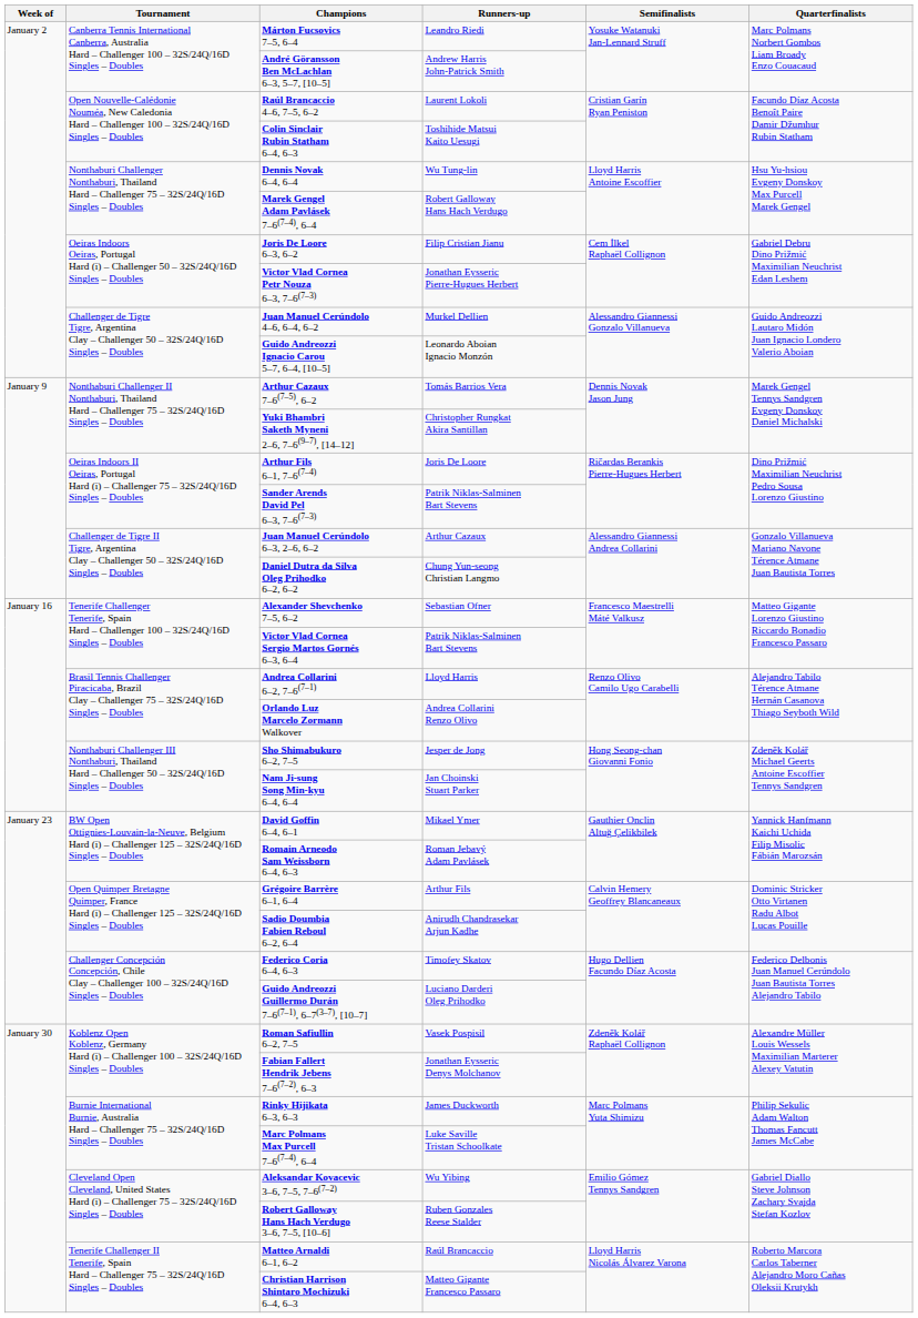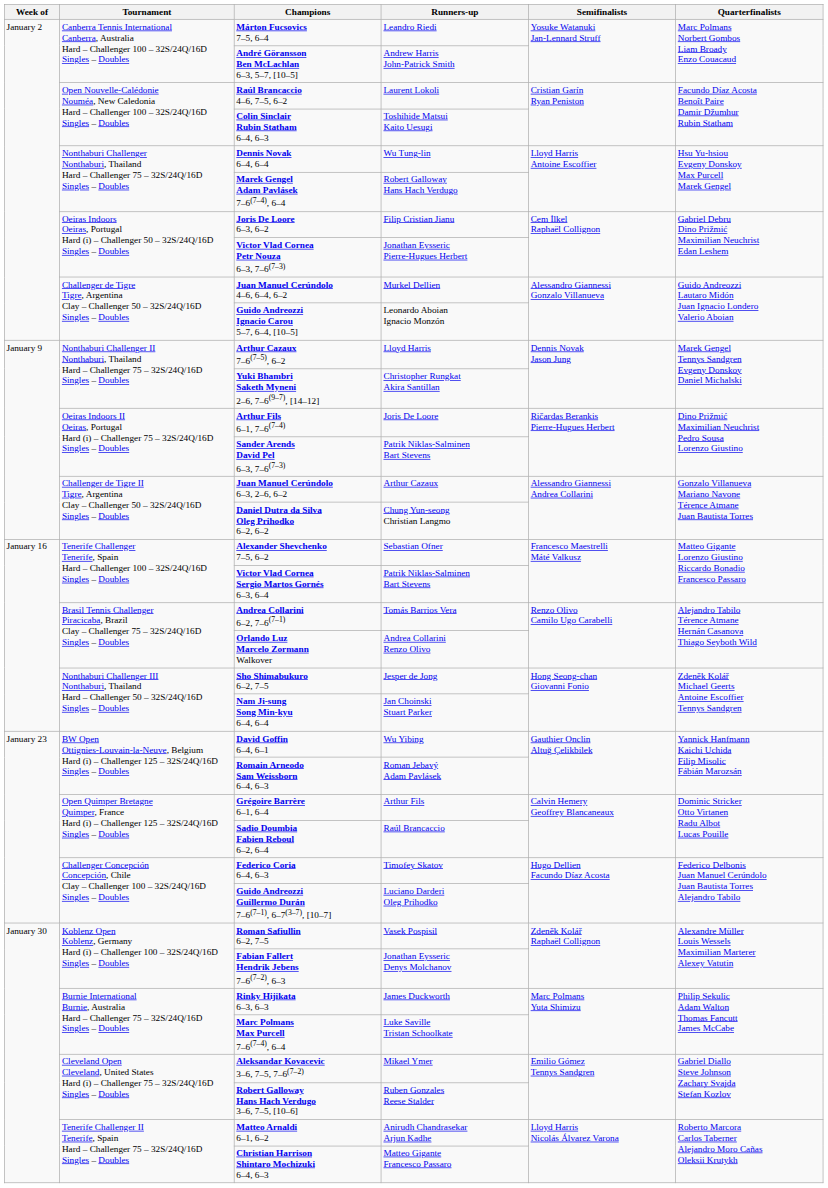 <table class="wikitable" style="font-size:85%;">
 <tr>
 <th width="75">Week of</th>
 <th width="250">Tournament</th>
 <th width="210">Champions</th>
 <th width="210">Runners-up</th>
 <th width="210">Semifinalists</th>
 <th width="210">Quarterfinalists</th>
 </tr>
 <tr style="vertical-align:top">
 <td rowspan=10>January 2</td>
 <td rowspan=2><a href='#'>Canberra Tennis International</a><br><a href='#'>Canberra</a>, Australia <br> Hard – Challenger 100 – 32S/24Q/16D<br><a href='#'>Singles</a> – <a href='#'>Doubles</a></td>
 <td> <strong><a href='#'>Márton Fucsovics</a></strong><br>7–5, 6–4</td>
 <td> <a href='#'>Leandro Riedi</a></td>
 <td rowspan=2> <a href='#'>Yosuke Watanuki</a> <br>  <a href='#'>Jan-Lennard Struff</a></td>
 <td rowspan=2> <a href='#'>Marc Polmans</a> <br> <a href='#'>Norbert Gombos</a> <br> <a href='#'>Liam Broady</a> <br>  <a href='#'>Enzo Couacaud</a></td>
 </tr>
 <tr style="vertical-align:top">
 <td> <strong><a href='#'>André Göransson</a></strong><br> <strong><a href='#'>Ben McLachlan</a></strong><br>6–3, 5–7, [10–5]</td>
 <td> <a href='#'>Andrew Harris</a><br> <a href='#'>John-Patrick Smith</a></td>
 </tr>
 <tr style="vertical-align:top">
 <td rowspan=2><a href='#'>Open Nouvelle-Calédonie</a><br><a href='#'>Nouméa</a>, New Caledonia <br> Hard – Challenger 100 – 32S/24Q/16D<br><a href='#'>Singles</a> – <a href='#'>Doubles</a></td>
 <td> <strong><a href='#'>Raúl Brancaccio</a></strong><br>4–6, 7–5, 6–2</td>
 <td> <a href='#'>Laurent Lokoli</a></td>
 <td rowspan=2> <a href='#'>Cristian Garín</a> <br>  <a href='#'>Ryan Peniston</a></td>
 <td rowspan=2> <a href='#'>Facundo Díaz Acosta</a> <br> <a href='#'>Benoît Paire</a> <br> <a href='#'>Damir Džumhur</a> <br>  <a href='#'>Rubin Statham</a></td>
 </tr>
 <tr style="vertical-align:top">
 <td> <strong><a href='#'>Colin Sinclair</a></strong><br> <strong><a href='#'>Rubin Statham</a></strong><br>6–4, 6–3</td>
 <td> <a href='#'>Toshihide Matsui</a><br> <a href='#'>Kaito Uesugi</a></td>
 </tr>
 <tr style="vertical-align:top">
 <td rowspan=2><a href='#'>Nonthaburi Challenger</a><br><a href='#'>Nonthaburi</a>, Thailand <br> Hard – Challenger 75 – 32S/24Q/16D<br><a href='#'>Singles</a> – <a href='#'>Doubles</a></td>
 <td> <strong><a href='#'>Dennis Novak</a></strong><br>6–4, 6–4</td>
 <td> <a href='#'>Wu Tung-lin</a></td>
 <td rowspan=2> <a href='#'>Lloyd Harris</a> <br>  <a href='#'>Antoine Escoffier</a></td>
 <td rowspan=2> <a href='#'>Hsu Yu-hsiou</a> <br><a href='#'>Evgeny Donskoy</a> <br> <a href='#'>Max Purcell</a> <br>  <a href='#'>Marek Gengel</a></td>
 </tr>
 <tr style="vertical-align:top">
 <td> <strong><a href='#'>Marek Gengel</a></strong><br> <strong><a href='#'>Adam Pavlásek</a></strong><br>7–6<sup>(7–4)</sup>, 6–4</td>
 <td> <a href='#'>Robert Galloway</a><br> <a href='#'>Hans Hach Verdugo</a></td>
 </tr>
 <tr style="vertical-align:top">
 <td rowspan=2><a href='#'>Oeiras Indoors</a><br><a href='#'>Oeiras</a>, Portugal <br> Hard (i) – Challenger 50 – 32S/24Q/16D<br><a href='#'>Singles</a> – <a href='#'>Doubles</a></td>
 <td> <strong><a href='#'>Joris De Loore</a></strong><br>6–3, 6–2</td>
 <td> <a href='#'>Filip Cristian Jianu</a></td>
 <td rowspan=2> <a href='#'>Cem İlkel</a> <br>  <a href='#'>Raphaël Collignon</a></td>
 <td rowspan=2> <a href='#'>Gabriel Debru</a> <br> <a href='#'>Dino Prižmić</a> <br> <a href='#'>Maximilian Neuchrist</a> <br>  <a href='#'>Edan Leshem</a></td>
 </tr>
 <tr style="vertical-align:top">
 <td> <strong><a href='#'>Victor Vlad Cornea</a></strong><br> <strong><a href='#'>Petr Nouza</a></strong><br>6–3, 7–6<sup>(7–3)</sup></td>
 <td> <a href='#'>Jonathan Eysseric</a><br> <a href='#'>Pierre-Hugues Herbert</a></td>
 </tr>
 <tr style="vertical-align:top">
 <td rowspan=2><a href='#'>Challenger de Tigre</a><br><a href='#'>Tigre</a>, Argentina <br> Clay – Challenger 50 – 32S/24Q/16D<br><a href='#'>Singles</a> – <a href='#'>Doubles</a></td>
 <td> <strong><a href='#'>Juan Manuel Cerúndolo</a></strong><br>4–6, 6–4, 6–2</td>
 <td> <a href='#'>Murkel Dellien</a></td>
 <td rowspan=2> <a href='#'>Alessandro Giannessi</a> <br>  <a href='#'>Gonzalo Villanueva</a></td>
 <td rowspan=2> <a href='#'>Guido Andreozzi</a> <br> <a href='#'>Lautaro Midón</a> <br> <a href='#'>Juan Ignacio Londero</a> <br>  <a href='#'>Valerio Aboian</a></td>
 </tr>
 <tr style="vertical-align:top">
 <td> <strong><a href='#'>Guido Andreozzi</a></strong><br> <strong><a href='#'>Ignacio Carou</a></strong><br>5–7, 6–4, [10–5]</td>
 <td> Leonardo Aboian<br> Ignacio Monzón</td>
 </tr>
 <tr style="vertical-align:top">
 <td rowspan=6>January 9</td>
 <td rowspan=2><a href='#'>Nonthaburi Challenger II</a><br><a href='#'>Nonthaburi</a>, Thailand <br> Hard – Challenger 75 – 32S/24Q/16D<br><a href='#'>Singles</a> – <a href='#'>Doubles</a></td>
 <td> <strong><a href='#'>Arthur Cazaux</a></strong><br>7–6<sup>(7–5)</sup>, 6–2</td>
-<td> <a href='#'>Tomás Barrios Vera</a></td>
+<td> <a href='#'>Lloyd Harris</a></td>
 <td rowspan=2> <a href='#'>Dennis Novak</a> <br>  <a href='#'>Jason Jung</a></td>
 <td rowspan=2> <a href='#'>Marek Gengel</a> <br> <a href='#'>Tennys Sandgren</a> <br><a href='#'>Evgeny Donskoy</a> <br>  <a href='#'>Daniel Michalski</a></td>
 </tr>
 <tr style="vertical-align:top">
 <td> <strong><a href='#'>Yuki Bhambri</a></strong><br> <strong><a href='#'>Saketh Myneni</a></strong><br>2–6, 7–6<sup>(9–7)</sup>, [14–12]</td>
 <td> <a href='#'>Christopher Rungkat</a><br> <a href='#'>Akira Santillan</a></td>
 </tr>
 <tr style="vertical-align:top">
 <td rowspan=2><a href='#'>Oeiras Indoors II</a><br><a href='#'>Oeiras</a>, Portugal <br> Hard (i) – Challenger 75 – 32S/24Q/16D<br><a href='#'>Singles</a> – <a href='#'>Doubles</a></td>
 <td> <strong><a href='#'>Arthur Fils</a></strong><br>6–1, 7–6<sup>(7–4)</sup></td>
 <td> <a href='#'>Joris De Loore</a></td>
 <td rowspan=2> <a href='#'>Ričardas Berankis</a> <br>  <a href='#'>Pierre-Hugues Herbert</a></td>
 <td rowspan=2> <a href='#'>Dino Prižmić</a> <br> <a href='#'>Maximilian Neuchrist</a> <br> <a href='#'>Pedro Sousa</a> <br>  <a href='#'>Lorenzo Giustino</a></td>
 </tr>
 <tr style="vertical-align:top">
 <td> <strong><a href='#'>Sander Arends</a></strong><br> <strong><a href='#'>David Pel</a></strong><br>6–3, 7–6<sup>(7–3)</sup></td>
 <td> <a href='#'>Patrik Niklas-Salminen</a><br> <a href='#'>Bart Stevens</a></td>
 </tr>
 <tr style="vertical-align:top">
 <td rowspan=2><a href='#'>Challenger de Tigre II</a><br><a href='#'>Tigre</a>, Argentina <br> Clay – Challenger 50 – 32S/24Q/16D<br><a href='#'>Singles</a> – <a href='#'>Doubles</a></td>
 <td> <strong><a href='#'>Juan Manuel Cerúndolo</a></strong><br>6–3, 2–6, 6–2</td>
 <td> <a href='#'>Arthur Cazaux</a></td>
 <td rowspan=2> <a href='#'>Alessandro Giannessi</a> <br>  <a href='#'>Andrea Collarini</a></td>
 <td rowspan=2> <a href='#'>Gonzalo Villanueva</a> <br> <a href='#'>Mariano Navone</a> <br> <a href='#'>Térence Atmane</a> <br>  <a href='#'>Juan Bautista Torres</a></td>
 </tr>
 <tr style="vertical-align:top">
 <td> <strong><a href='#'>Daniel Dutra da Silva</a></strong><br> <strong><a href='#'>Oleg Prihodko</a></strong><br>6–2, 6–2</td>
 <td> <a href='#'>Chung Yun-seong</a><br> Christian Langmo</td>
 </tr>
 <tr style="vertical-align:top">
 <td rowspan=6>January 16</td>
 <td rowspan=2><a href='#'>Tenerife Challenger</a><br><a href='#'>Tenerife</a>, Spain <br> Hard – Challenger 100 – 32S/24Q/16D<br><a href='#'>Singles</a> – <a href='#'>Doubles</a></td>
 <td><strong><a href='#'>Alexander Shevchenko</a></strong><br>7–5, 6–2</td>
 <td> <a href='#'>Sebastian Ofner</a></td>
 <td rowspan=2> <a href='#'>Francesco Maestrelli</a> <br>  <a href='#'>Máté Valkusz</a></td>
 <td rowspan=2> <a href='#'>Matteo Gigante</a> <br> <a href='#'>Lorenzo Giustino</a> <br> <a href='#'>Riccardo Bonadio</a> <br>  <a href='#'>Francesco Passaro</a></td>
 </tr>
 <tr style="vertical-align:top">
 <td> <strong><a href='#'>Victor Vlad Cornea</a></strong><br> <strong><a href='#'>Sergio Martos Gornés</a></strong><br>6–3, 6–4</td>
 <td> <a href='#'>Patrik Niklas-Salminen</a><br> <a href='#'>Bart Stevens</a></td>
 </tr>
 <tr style="vertical-align:top">
 <td rowspan=2><a href='#'>Brasil Tennis Challenger</a><br><a href='#'>Piracicaba</a>, Brazil <br> Clay – Challenger 75 – 32S/24Q/16D<br><a href='#'>Singles</a> – <a href='#'>Doubles</a></td>
 <td> <strong><a href='#'>Andrea Collarini</a></strong><br>6–2, 7–6<sup>(7–1)</sup></td>
-<td> <a href='#'>Lloyd Harris</a></td>
+<td> <a href='#'>Tomás Barrios Vera</a></td>
 <td rowspan=2> <a href='#'>Renzo Olivo</a> <br>  <a href='#'>Camilo Ugo Carabelli</a></td>
 <td rowspan=2> <a href='#'>Alejandro Tabilo</a> <br> <a href='#'>Térence Atmane</a> <br> <a href='#'>Hernán Casanova</a> <br>  <a href='#'>Thiago Seyboth Wild</a></td>
 </tr>
 <tr style="vertical-align:top">
 <td> <strong><a href='#'>Orlando Luz</a></strong><br> <strong><a href='#'>Marcelo Zormann</a></strong><br>Walkover</td>
 <td> <a href='#'>Andrea Collarini</a><br> <a href='#'>Renzo Olivo</a></td>
 </tr>
 <tr style="vertical-align:top">
 <td rowspan=2><a href='#'>Nonthaburi Challenger III</a><br><a href='#'>Nonthaburi</a>, Thailand <br> Hard – Challenger 50 – 32S/24Q/16D<br><a href='#'>Singles</a> – <a href='#'>Doubles</a></td>
 <td> <strong><a href='#'>Sho Shimabukuro</a></strong><br>6–2, 7–5</td>
 <td> <a href='#'>Jesper de Jong</a></td>
 <td rowspan=2> <a href='#'>Hong Seong-chan</a> <br>  <a href='#'>Giovanni Fonio</a></td>
 <td rowspan=2> <a href='#'>Zdeněk Kolář</a> <br> <a href='#'>Michael Geerts</a> <br> <a href='#'>Antoine Escoffier</a> <br>  <a href='#'>Tennys Sandgren</a></td>
 </tr>
 <tr style="vertical-align:top">
 <td> <strong><a href='#'>Nam Ji-sung</a></strong><br> <strong><a href='#'>Song Min-kyu</a></strong><br>6–4, 6–4</td>
 <td> <a href='#'>Jan Choinski</a><br> <a href='#'>Stuart Parker</a></td>
 </tr>
 <tr style="vertical-align:top">
 <td rowspan=6>January 23</td>
 <td rowspan=2><a href='#'>BW Open</a><br><a href='#'>Ottignies-Louvain-la-Neuve</a>, Belgium <br> Hard (i) – Challenger 125 – 32S/24Q/16D<br><a href='#'>Singles</a> – <a href='#'>Doubles</a></td>
 <td> <strong><a href='#'>David Goffin</a></strong><br>6–4, 6–1</td>
-<td> <a href='#'>Mikael Ymer</a></td>
+<td> <a href='#'>Wu Yibing</a></td>
 <td rowspan=2> <a href='#'>Gauthier Onclin</a> <br>  <a href='#'>Altuğ Çelikbilek</a></td>
 <td rowspan=2> <a href='#'>Yannick Hanfmann</a> <br> <a href='#'>Kaichi Uchida</a> <br> <a href='#'>Filip Misolic</a> <br>  <a href='#'>Fábián Marozsán</a></td>
 </tr>
 <tr style="vertical-align:top">
 <td> <strong><a href='#'>Romain Arneodo</a></strong><br> <strong><a href='#'>Sam Weissborn</a></strong><br>6–4, 6–3</td>
 <td> <a href='#'>Roman Jebavý</a><br> <a href='#'>Adam Pavlásek</a></td>
 </tr>
 <tr style="vertical-align:top">
 <td rowspan=2><a href='#'>Open Quimper Bretagne</a><br><a href='#'>Quimper</a>, France <br> Hard (i) – Challenger 125 – 32S/24Q/16D<br><a href='#'>Singles</a> – <a href='#'>Doubles</a></td>
 <td> <strong><a href='#'>Grégoire Barrère</a></strong><br>6–1, 6–4</td>
 <td> <a href='#'>Arthur Fils</a></td>
 <td rowspan=2> <a href='#'>Calvin Hemery</a> <br>  <a href='#'>Geoffrey Blancaneaux</a></td>
 <td rowspan=2> <a href='#'>Dominic Stricker</a> <br> <a href='#'>Otto Virtanen</a> <br> <a href='#'>Radu Albot</a> <br>  <a href='#'>Lucas Pouille</a></td>
 </tr>
 <tr style="vertical-align:top">
 <td> <strong><a href='#'>Sadio Doumbia</a></strong><br> <strong><a href='#'>Fabien Reboul</a></strong><br>6–2, 6–4</td>
-<td> <a href='#'>Anirudh Chandrasekar</a><br> <a href='#'>Arjun Kadhe</a></td>
+<td> <a href='#'>Raúl Brancaccio</a></td>
 </tr>
 <tr style="vertical-align:top">
 <td rowspan=2><a href='#'>Challenger Concepción</a><br><a href='#'>Concepción</a>, Chile <br> Clay – Challenger 100 – 32S/24Q/16D<br><a href='#'>Singles</a> – <a href='#'>Doubles</a></td>
 <td> <strong><a href='#'>Federico Coria</a></strong><br>6–4, 6–3</td>
 <td> <a href='#'>Timofey Skatov</a></td>
 <td rowspan=2> <a href='#'>Hugo Dellien</a> <br>  <a href='#'>Facundo Díaz Acosta</a></td>
 <td rowspan=2> <a href='#'>Federico Delbonis</a> <br> <a href='#'>Juan Manuel Cerúndolo</a> <br> <a href='#'>Juan Bautista Torres</a> <br>  <a href='#'>Alejandro Tabilo</a></td>
 </tr>
 <tr style="vertical-align:top">
 <td> <strong><a href='#'>Guido Andreozzi</a></strong><br> <strong><a href='#'>Guillermo Durán</a></strong><br>7–6<sup>(7–1)</sup>, 6–7<sup>(3–7)</sup>, [10–7]</td>
 <td> <a href='#'>Luciano Darderi</a><br> <a href='#'>Oleg Prihodko</a></td>
 </tr>
 <tr style="vertical-align:top">
 <td rowspan=8>January 30</td>
 <td rowspan=2><a href='#'>Koblenz Open</a><br><a href='#'>Koblenz</a>,  Germany <br> Hard (i) – Challenger 100 – 32S/24Q/16D<br><a href='#'>Singles</a> – <a href='#'>Doubles</a></td>
 <td><strong><a href='#'>Roman Safiullin</a></strong><br>6–2, 7–5</td>
 <td> <a href='#'>Vasek Pospisil</a></td>
 <td rowspan=2> <a href='#'>Zdeněk Kolář</a> <br>  <a href='#'>Raphaël Collignon</a></td>
 <td rowspan=2> <a href='#'>Alexandre Müller</a> <br> <a href='#'>Louis Wessels</a> <br> <a href='#'>Maximilian Marterer</a> <br> <a href='#'>Alexey Vatutin</a></td>
 </tr>
 <tr style="vertical-align:top">
 <td> <strong><a href='#'>Fabian Fallert</a></strong><br> <strong><a href='#'>Hendrik Jebens</a></strong><br>7–6<sup>(7–2)</sup>, 6–3</td>
 <td> <a href='#'>Jonathan Eysseric</a><br> <a href='#'>Denys Molchanov</a></td>
 </tr>
 <tr style="vertical-align:top">
 <td rowspan=2><a href='#'>Burnie International</a><br><a href='#'>Burnie</a>, Australia <br> Hard – Challenger 75 – 32S/24Q/16D<br><a href='#'>Singles</a> – <a href='#'>Doubles</a></td>
 <td> <strong><a href='#'>Rinky Hijikata</a></strong><br>6–3, 6–3</td>
 <td> <a href='#'>James Duckworth</a></td>
 <td rowspan=2> <a href='#'>Marc Polmans</a> <br>  <a href='#'>Yuta Shimizu</a></td>
 <td rowspan=2> <a href='#'>Philip Sekulic</a> <br> <a href='#'>Adam Walton</a> <br> <a href='#'>Thomas Fancutt</a> <br>  <a href='#'>James McCabe</a></td>
 </tr>
 <tr style="vertical-align:top">
 <td> <strong><a href='#'>Marc Polmans</a></strong><br> <strong><a href='#'>Max Purcell</a></strong><br>7–6<sup>(7–4)</sup>, 6–4</td>
 <td> <a href='#'>Luke Saville</a><br> <a href='#'>Tristan Schoolkate</a></td>
 </tr>
 <tr style="vertical-align:top">
 <td rowspan=2><a href='#'>Cleveland Open</a><br><a href='#'>Cleveland</a>, United States <br> Hard (i) – Challenger 75 – 32S/24Q/16D<br><a href='#'>Singles</a> – <a href='#'>Doubles</a></td>
 <td> <strong><a href='#'>Aleksandar Kovacevic</a></strong><br>3–6, 7–5, 7–6<sup>(7–2)</sup></td>
-<td> <a href='#'>Wu Yibing</a></td>
+<td> <a href='#'>Mikael Ymer</a></td>
 <td rowspan=2> <a href='#'>Emilio Gómez</a> <br>  <a href='#'>Tennys Sandgren</a></td>
 <td rowspan=2> <a href='#'>Gabriel Diallo</a> <br> <a href='#'>Steve Johnson</a> <br> <a href='#'>Zachary Svajda</a> <br>  <a href='#'>Stefan Kozlov</a></td>
 </tr>
 <tr style="vertical-align:top">
 <td> <strong><a href='#'>Robert Galloway</a></strong><br> <strong><a href='#'>Hans Hach Verdugo</a></strong><br>3–6, 7–5, [10–6]</td>
 <td> <a href='#'>Ruben Gonzales</a><br> <a href='#'>Reese Stalder</a></td>
 </tr>
 <tr style="vertical-align:top">
 <td rowspan=2><a href='#'>Tenerife Challenger II</a><br><a href='#'>Tenerife</a>, Spain <br> Hard – Challenger 75 – 32S/24Q/16D<br><a href='#'>Singles</a> – <a href='#'>Doubles</a></td>
 <td> <strong><a href='#'>Matteo Arnaldi</a></strong><br>6–1, 6–2</td>
-<td> <a href='#'>Raúl Brancaccio</a></td>
+<td> <a href='#'>Anirudh Chandrasekar</a><br> <a href='#'>Arjun Kadhe</a></td>
 <td rowspan=2> <a href='#'>Lloyd Harris</a> <br>  <a href='#'>Nicolás Álvarez Varona</a></td>
 <td rowspan=2> <a href='#'>Roberto Marcora</a> <br> <a href='#'>Carlos Taberner</a> <br> <a href='#'>Alejandro Moro Cañas</a> <br>  <a href='#'>Oleksii Krutykh</a></td>
 </tr>
 <tr style="vertical-align:top">
 <td> <strong><a href='#'>Christian Harrison</a></strong><br> <strong><a href='#'>Shintaro Mochizuki</a></strong><br>6–4, 6–3</td>
 <td> <a href='#'>Matteo Gigante</a><br> <a href='#'>Francesco Passaro</a></td>
 </tr>
 </table>
